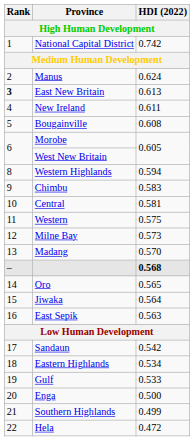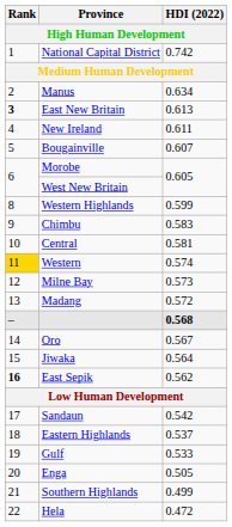 <table class="wikitable sortable">
 <tr>
 <th>Rank</th>
 <th>Province</th>
 <th>HDI (2022)</th>
 </tr>
 <tr>
 <th colspan="3" style="color:#0c0;">High Human Development</th>
 </tr>
 <tr>
 <td>1</td>
 <td> <a href='#'>National Capital District</a></td>
 <td>0.742</td>
 </tr>
 <tr>
 <th colspan="3" style="color:#fc0;">Medium Human Development</th>
 </tr>
 <tr>
 <td>2</td>
 <td> <a href='#'>Manus</a></td>
-<td>0.624</td>
+<td>0.634</td>
 </tr>
 <tr>
 <td><strong>3</strong></td>
 <td> <a href='#'>East New Britain</a></td>
 <td>0.613</td>
 </tr>
 <tr>
 <td>4</td>
 <td> <a href='#'>New Ireland</a></td>
 <td>0.611</td>
 </tr>
 <tr>
 <td>5</td>
 <td> <a href='#'>Bougainville</a></td>
-<td>0.608</td>
+<td>0.607</td>
 </tr>
 <tr>
 <td rowspan="2">6</td>
 <td> <a href='#'>Morobe</a></td>
 <td rowspan="2">0.605</td>
 </tr>
 <tr>
 <td> <a href='#'>West New Britain</a></td>
 </tr>
 <tr>
 <td>8</td>
 <td> <a href='#'>Western Highlands</a></td>
-<td>0.594</td>
+<td>0.599</td>
 </tr>
 <tr>
 <td>9</td>
 <td> <a href='#'>Chimbu</a></td>
 <td>0.583</td>
 </tr>
 <tr>
 <td>10</td>
 <td> <a href='#'>Central</a></td>
 <td>0.581</td>
 </tr>
 <tr>
-<td>11</td>
+<td style="background: gold;">11</td>
 <td> <a href='#'>Western</a></td>
-<td>0.575</td>
+<td>0.574</td>
 </tr>
 <tr>
 <td>12</td>
 <td> <a href='#'>Milne Bay</a></td>
 <td>0.573</td>
 </tr>
 <tr>
 <td>13</td>
 <td> <a href='#'>Madang</a></td>
-<td>0.570</td>
+<td>0.572</td>
 </tr>
 <tr style="background:#e6e6e6">
 <td>–</td>
 <td><strong></strong></td>
 <td><strong>0.568</strong></td>
 </tr>
 <tr>
 <td>14</td>
 <td> <a href='#'>Oro</a></td>
-<td>0.565</td>
+<td>0.567</td>
 </tr>
 <tr>
 <td>15</td>
 <td> <a href='#'>Jiwaka</a></td>
 <td>0.564</td>
 </tr>
 <tr>
-<td>16</td>
+<td><strong>16</strong></td>
 <td> <a href='#'>East Sepik</a></td>
-<td>0.563</td>
+<td>0.562</td>
 </tr>
 <tr>
 <th colspan="3" style="color:#900;">Low Human Development</th>
 </tr>
 <tr>
 <td>17</td>
 <td> <a href='#'>Sandaun</a></td>
 <td>0.542</td>
 </tr>
 <tr>
 <td>18</td>
 <td> <a href='#'>Eastern Highlands</a></td>
-<td>0.534</td>
+<td>0.537</td>
 </tr>
 <tr>
 <td>19</td>
 <td> <a href='#'>Gulf</a></td>
 <td>0.533</td>
 </tr>
 <tr>
 <td>20</td>
 <td> <a href='#'>Enga</a></td>
-<td>0.500</td>
+<td>0.505</td>
 </tr>
 <tr>
 <td>21</td>
 <td> <a href='#'>Southern Highlands</a></td>
 <td>0.499</td>
 </tr>
 <tr>
 <td>22</td>
 <td> <a href='#'>Hela</a></td>
 <td>0.472</td>
 </tr>
 </table>
